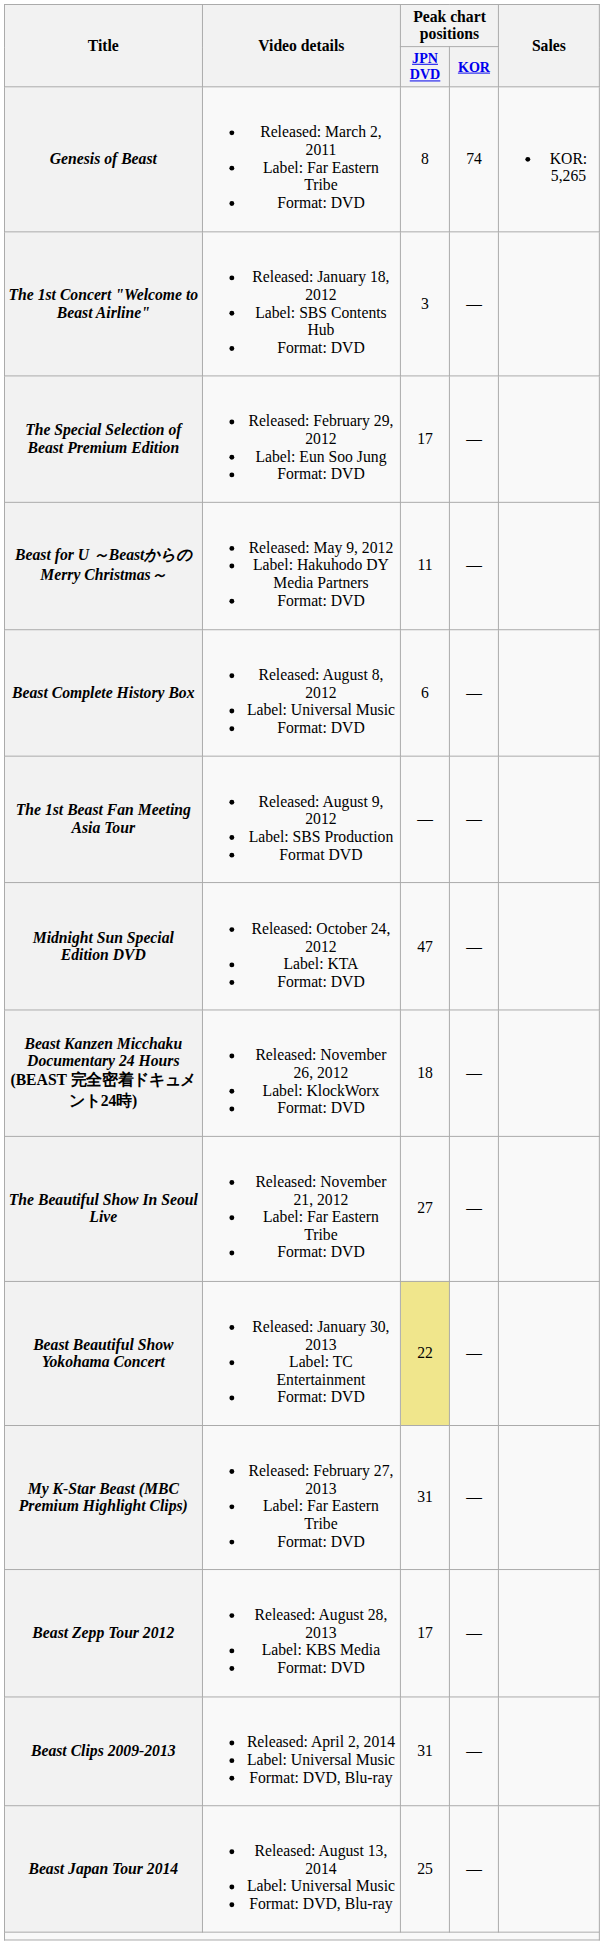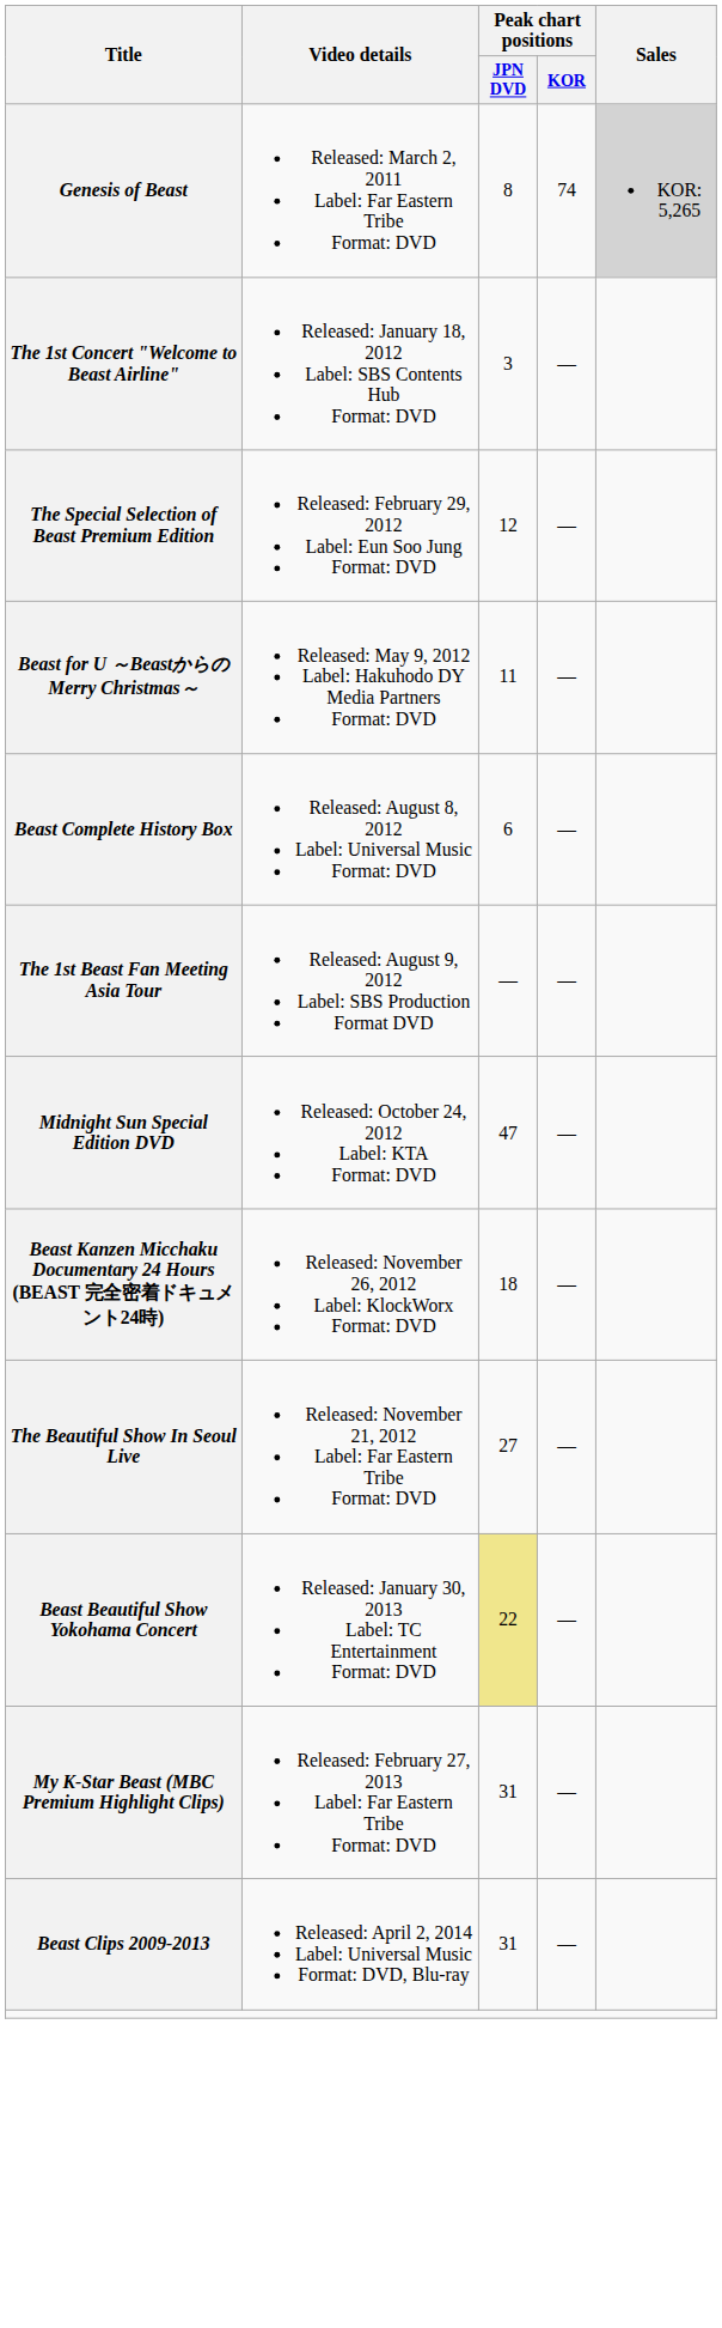 <table class="wikitable plainrowheaders" style="text-align:center;">
 <tr>
 <th rowspan="2">Title</th>
 <th rowspan="2">Video details</th>
 <th colspan="2">Peak chart positions</th>
 <th rowspan="2">Sales</th>
 </tr>
 <tr>
 <th scope="col" style="width:3em;font-size:90%;"><a href='#'>JPN<br>DVD</a><br></th>
 <th scope="col" style="width:3em;font-size:90%;"><a href='#'>KOR</a><br></th>
 </tr>
 <tr>
 <th scope="row"><em>Genesis of Beast</em></th>
 <td><br><ul><li>Released: March 2, 2011 </li><li>Label: Far Eastern Tribe</li><li>Format: DVD</li></ul></td>
 <td>8</td>
 <td>74</td>
-<td><br><ul><li>KOR: 5,265</li></ul></td>
+<td style="background: lightgrey;"><br><ul><li>KOR: 5,265</li></ul></td>
 </tr>
 <tr>
 <th scope="row"><em>The 1st Concert "Welcome to Beast Airline"</em></th>
 <td><br><ul><li>Released: January 18, 2012 </li><li>Label: SBS Contents Hub</li><li>Format: DVD</li></ul></td>
 <td>3</td>
 <td>—</td>
 <td></td>
 </tr>
 <tr>
 <th scope="row"><em>The Special Selection of Beast Premium Edition</em></th>
 <td><br><ul><li>Released: February 29, 2012 </li><li>Label: Eun Soo Jung</li><li>Format: DVD</li></ul></td>
-<td>17</td>
+<td>12</td>
 <td>—</td>
 <td></td>
 </tr>
 <tr>
 <th scope="row"><em>Beast for U ～BeastからのMerry Christmas～</em></th>
 <td><br><ul><li>Released: May 9, 2012 </li><li>Label: Hakuhodo DY Media Partners</li><li>Format: DVD</li></ul></td>
 <td>11</td>
 <td>—</td>
 <td></td>
 </tr>
 <tr>
 <th scope="row"><em>Beast Complete History Box</em></th>
 <td><br><ul><li>Released: August 8, 2012 </li><li>Label: Universal Music</li><li>Format: DVD</li></ul></td>
 <td>6</td>
 <td>—</td>
 <td></td>
 </tr>
 <tr>
 <th scope="row"><em>The 1st Beast Fan Meeting Asia Tour</em></th>
 <td><br><ul><li>Released: August 9, 2012 </li><li>Label: SBS Production</li><li>Format DVD</li></ul></td>
 <td>—</td>
 <td>—</td>
 <td></td>
 </tr>
 <tr>
 <th scope="row"><em>Midnight Sun Special Edition DVD</em></th>
 <td><br><ul><li>Released: October 24, 2012 </li><li>Label: KTA</li><li>Format: DVD</li></ul></td>
 <td>47</td>
 <td>—</td>
 <td></td>
 </tr>
 <tr>
 <th scope="row"><em>Beast Kanzen Micchaku Documentary 24 Hours</em><br>(BEAST 完全密着ドキュメント24時)</th>
 <td><br><ul><li>Released: November 26, 2012 </li><li>Label: KlockWorx</li><li>Format: DVD</li></ul></td>
 <td>18</td>
 <td>—</td>
 <td></td>
 </tr>
 <tr>
 <th scope="row"><em>The Beautiful Show In Seoul Live</em></th>
 <td><br><ul><li>Released: November 21, 2012 </li><li>Label: Far Eastern Tribe</li><li>Format: DVD</li></ul></td>
 <td>27</td>
 <td>—</td>
 <td></td>
 </tr>
 <tr>
 <th scope="row"><em>Beast Beautiful Show Yokohama Concert</em></th>
 <td><br><ul><li>Released: January 30, 2013 </li><li>Label: TC Entertainment</li><li>Format: DVD</li></ul></td>
 <td style="background: khaki;">22</td>
 <td>—</td>
 <td></td>
 </tr>
 <tr>
 <th scope="row"><em>My K-Star Beast (MBC Premium Highlight Clips)</em></th>
 <td><br><ul><li>Released: February 27, 2013 </li><li>Label: Far Eastern Tribe</li><li>Format: DVD</li></ul></td>
 <td>31</td>
 <td>—</td>
 <td></td>
 </tr>
 <tr>
-<th scope="row"><em>Beast Zepp Tour 2012</em></th>
-<td><br><ul><li>Released: August 28, 2013 </li><li>Label: KBS Media</li><li>Format: DVD</li></ul></td>
-<td>17</td>
-<td>—</td>
-<td></td>
-</tr>
-<tr>
 <th scope="row"><em>Beast Clips 2009-2013</em></th>
 <td><br><ul><li>Released: April 2, 2014 </li><li>Label: Universal Music</li><li>Format: DVD, Blu-ray</li></ul></td>
 <td>31</td>
 <td>—</td>
 <td></td>
 </tr>
 <tr>
-<th scope="row"><em>Beast Japan Tour 2014</em></th>
-<td><br><ul><li>Released: August 13, 2014 </li><li>Label: Universal Music</li><li>Format: DVD, Blu-ray</li></ul></td>
-<td>25</td>
-<td>—</td>
-<td></td>
-</tr>
-<tr>
 <td colspan="5"></td>
 </tr>
 </table>
